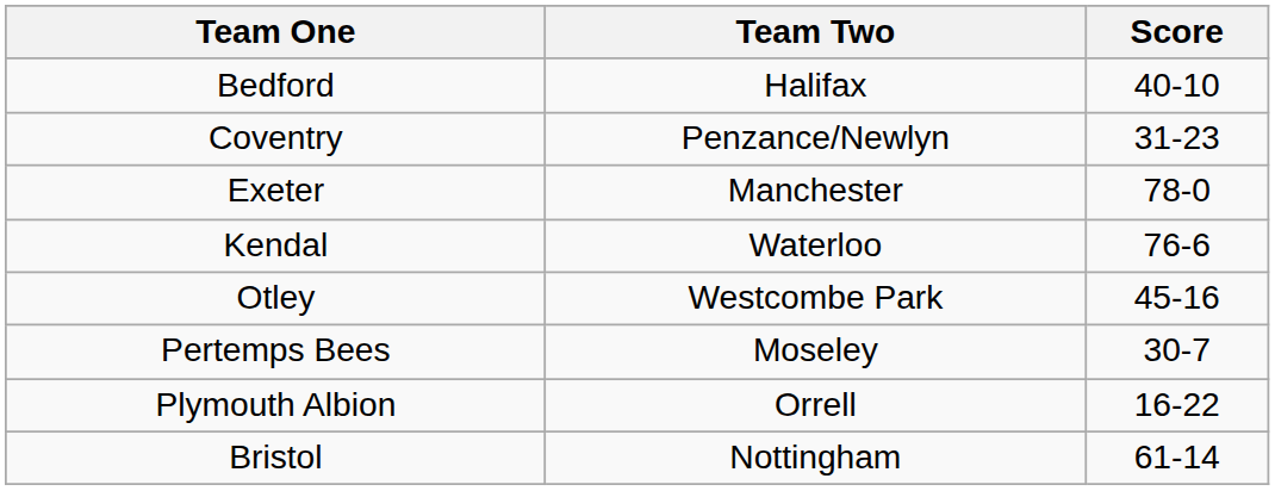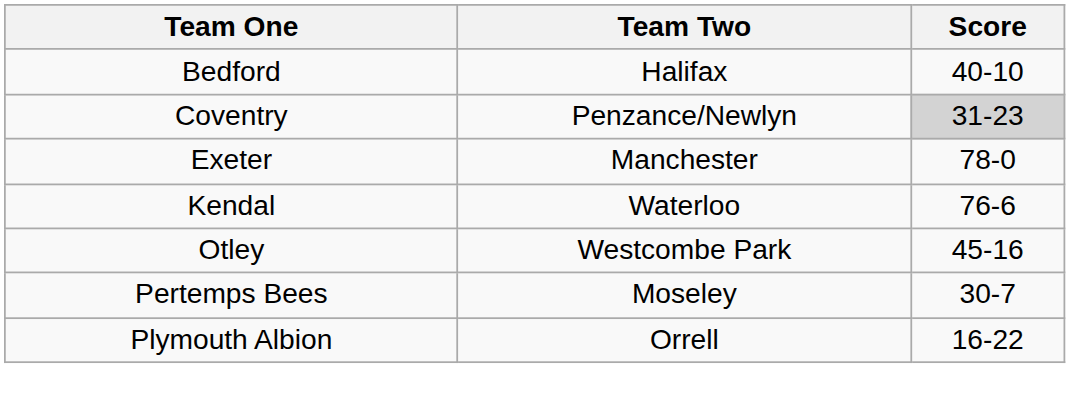 <table class="wikitable" style="text-align: center">
 <tr>
 <th width=250>Team One</th>
 <th width=250>Team Two</th>
 <th width=80>Score</th>
 </tr>
 <tr>
 <td>Bedford</td>
 <td>Halifax</td>
 <td>40-10</td>
 </tr>
 <tr>
 <td>Coventry</td>
 <td>Penzance/Newlyn</td>
-<td>31-23</td>
+<td style="background: lightgrey;">31-23</td>
 </tr>
 <tr>
 <td>Exeter</td>
 <td>Manchester</td>
 <td>78-0</td>
 </tr>
 <tr>
 <td>Kendal</td>
 <td>Waterloo</td>
 <td>76-6</td>
 </tr>
 <tr>
 <td>Otley</td>
 <td>Westcombe Park</td>
 <td>45-16</td>
 </tr>
 <tr>
 <td>Pertemps Bees</td>
 <td>Moseley</td>
 <td>30-7</td>
 </tr>
 <tr>
 <td>Plymouth Albion</td>
 <td>Orrell</td>
 <td>16-22</td>
 </tr>
-<tr>
-<td>Bristol</td>
-<td>Nottingham</td>
-<td>61-14</td>
-</tr>
 </table>
